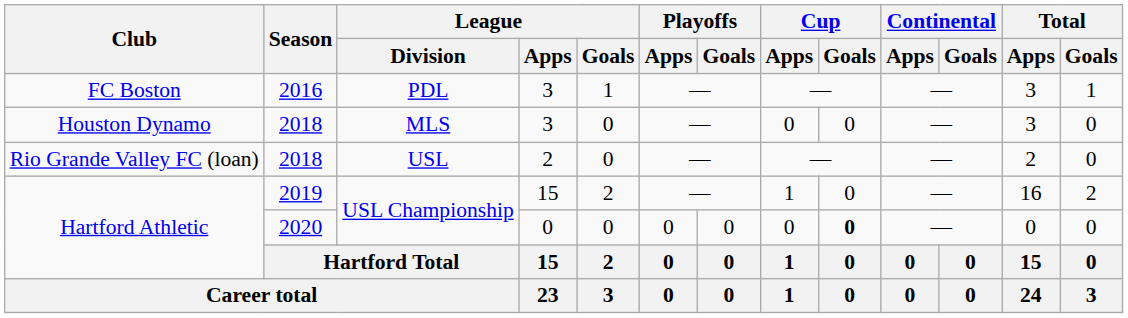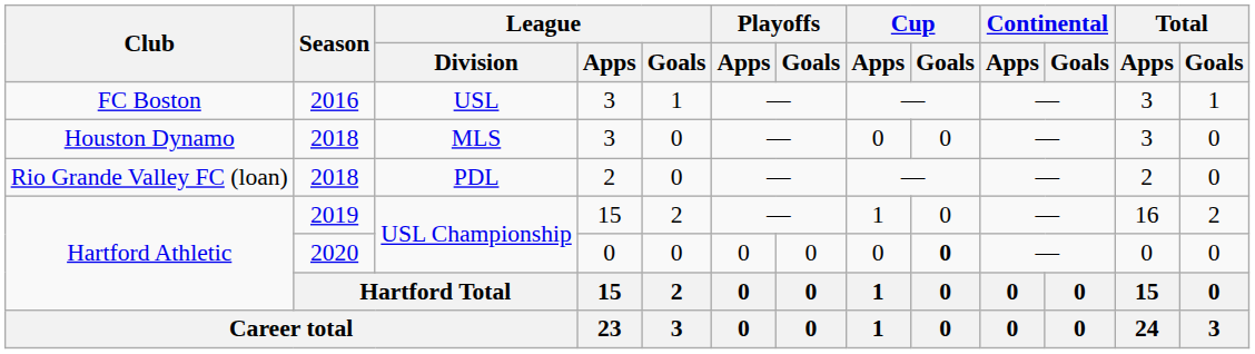 <table class="wikitable" style="text-align: center;">
 <tr>
 <th rowspan=2>Club</th>
 <th rowspan=2>Season</th>
 <th colspan=3>League</th>
 <th colspan=2>Playoffs</th>
 <th colspan=2><a href='#'>Cup</a></th>
 <th colspan=2><a href='#'>Continental</a></th>
 <th colspan=2>Total</th>
 </tr>
 <tr>
 <th>Division</th>
 <th>Apps</th>
 <th>Goals</th>
 <th>Apps</th>
 <th>Goals</th>
 <th>Apps</th>
 <th>Goals</th>
 <th>Apps</th>
 <th>Goals</th>
 <th>Apps</th>
 <th>Goals</th>
 </tr>
 <tr>
 <td><a href='#'>FC Boston</a></td>
 <td><a href='#'>2016</a></td>
-<td><a href='#'>PDL</a></td>
+<td><a href='#'>USL</a></td>
 <td>3</td>
 <td>1</td>
 <td colspan=2>—</td>
 <td colspan="2">—</td>
 <td colspan="2">—</td>
 <td>3</td>
 <td>1</td>
 </tr>
 <tr>
 <td><a href='#'>Houston Dynamo</a></td>
 <td><a href='#'>2018</a></td>
 <td><a href='#'>MLS</a></td>
 <td>3</td>
 <td>0</td>
 <td colspan=2>—</td>
 <td>0</td>
 <td>0</td>
 <td colspan=2>—</td>
 <td>3</td>
 <td>0</td>
 </tr>
 <tr>
 <td><a href='#'>Rio Grande Valley FC</a> (loan)</td>
 <td><a href='#'>2018</a></td>
-<td><a href='#'>USL</a></td>
+<td><a href='#'>PDL</a></td>
 <td>2</td>
 <td>0</td>
 <td colspan=2>—</td>
 <td colspan="2">—</td>
 <td colspan="2">—</td>
 <td>2</td>
 <td>0</td>
 </tr>
 <tr>
 <td rowspan="3"><a href='#'>Hartford Athletic</a></td>
 <td><a href='#'>2019</a></td>
 <td rowspan="2"><a href='#'>USL Championship</a></td>
 <td>15</td>
 <td>2</td>
 <td colspan="2">—</td>
 <td>1</td>
 <td>0</td>
 <td colspan=2>—</td>
 <td>16</td>
 <td>2</td>
 </tr>
 <tr>
 <td><a href='#'>2020</a></td>
 <td>0</td>
 <td>0</td>
 <td>0</td>
 <td>0</td>
 <td>0</td>
 <td><strong>0</strong></td>
 <td colspan="2">—</td>
 <td>0</td>
 <td>0</td>
 </tr>
 <tr>
 <th colspan="2">Hartford Total</th>
 <th>15</th>
 <th>2</th>
 <th>0</th>
 <th>0</th>
 <th>1</th>
 <th>0</th>
 <th>0</th>
 <th>0</th>
 <th>15</th>
 <th>0</th>
 </tr>
 <tr>
 <th colspan=3>Career total</th>
 <th>23</th>
 <th>3</th>
 <th>0</th>
 <th>0</th>
 <th>1</th>
 <th>0</th>
 <th>0</th>
 <th>0</th>
 <th>24</th>
 <th>3</th>
 </tr>
 </table>
